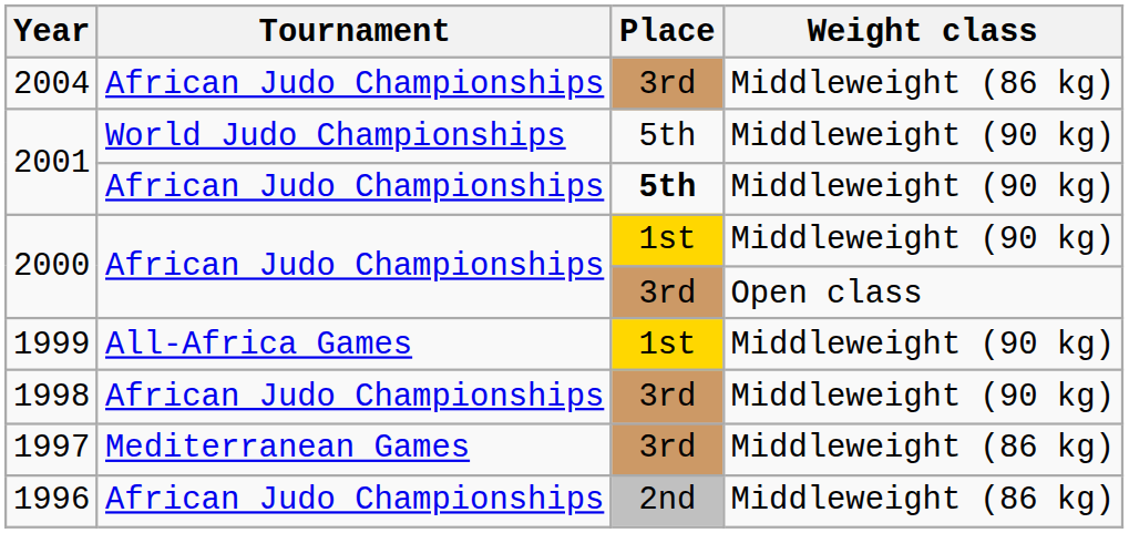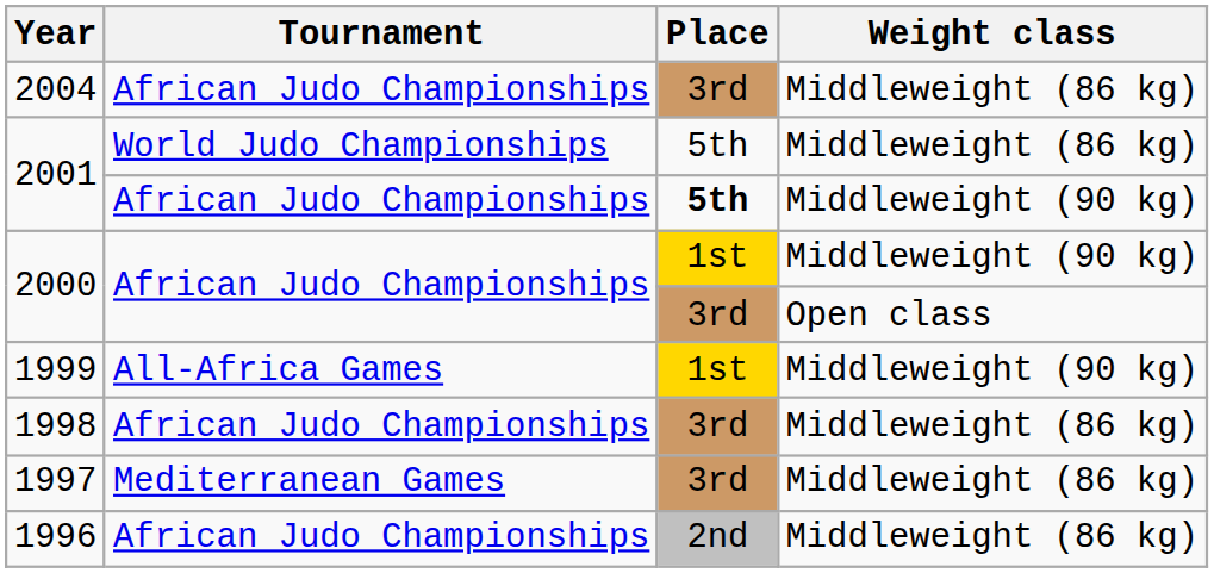 <table class=wikitable>
 <tr>
 <th>Year</th>
 <th>Tournament</th>
 <th>Place</th>
 <th>Weight class</th>
 </tr>
 <tr>
 <td>2004</td>
 <td><a href='#'>African Judo Championships</a></td>
 <td bgcolor="cc9966" align="center">3rd</td>
 <td>Middleweight (86 kg)</td>
 </tr>
 <tr>
 <td rowspan=2>2001</td>
 <td><a href='#'>World Judo Championships</a></td>
 <td align="center">5th</td>
-<td>Middleweight (90 kg)</td>
+<td>Middleweight (86 kg)</td>
 </tr>
 <tr>
 <td><a href='#'>African Judo Championships</a></td>
 <td align="center"><strong>5th</strong></td>
 <td>Middleweight (90 kg)</td>
 </tr>
 <tr>
 <td rowspan=2>2000</td>
 <td rowspan=2><a href='#'>African Judo Championships</a></td>
 <td bgcolor="gold" align="center">1st</td>
 <td>Middleweight (90 kg)</td>
 </tr>
 <tr>
 <td bgcolor="cc9966" align="center">3rd</td>
 <td>Open class</td>
 </tr>
 <tr>
 <td>1999</td>
 <td><a href='#'>All-Africa Games</a></td>
 <td bgcolor="gold" align="center">1st</td>
 <td>Middleweight (90 kg)</td>
 </tr>
 <tr>
 <td>1998</td>
 <td><a href='#'>African Judo Championships</a></td>
 <td bgcolor="cc9966" align="center">3rd</td>
-<td>Middleweight (90 kg)</td>
+<td>Middleweight (86 kg)</td>
 </tr>
 <tr>
 <td>1997</td>
 <td><a href='#'>Mediterranean Games</a></td>
 <td bgcolor="cc9966" align="center">3rd</td>
 <td>Middleweight (86 kg)</td>
 </tr>
 <tr>
 <td>1996</td>
 <td><a href='#'>African Judo Championships</a></td>
 <td bgcolor="silver" align="center">2nd</td>
 <td>Middleweight (86 kg)</td>
 </tr>
 </table>
